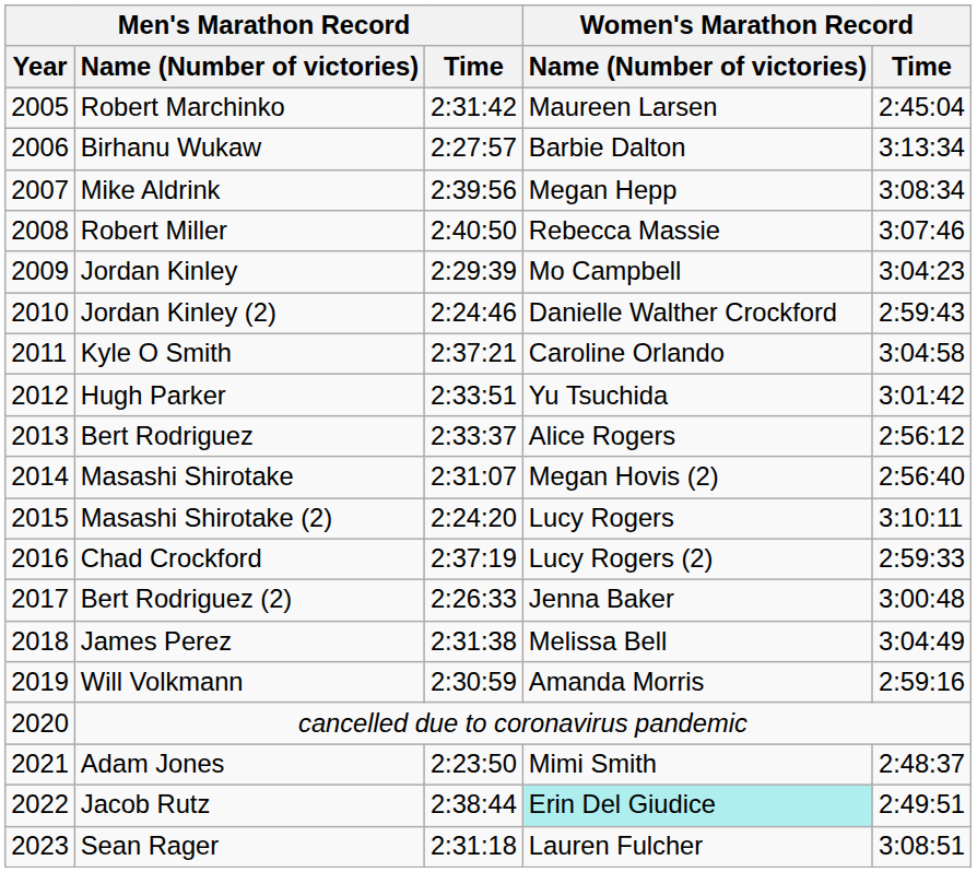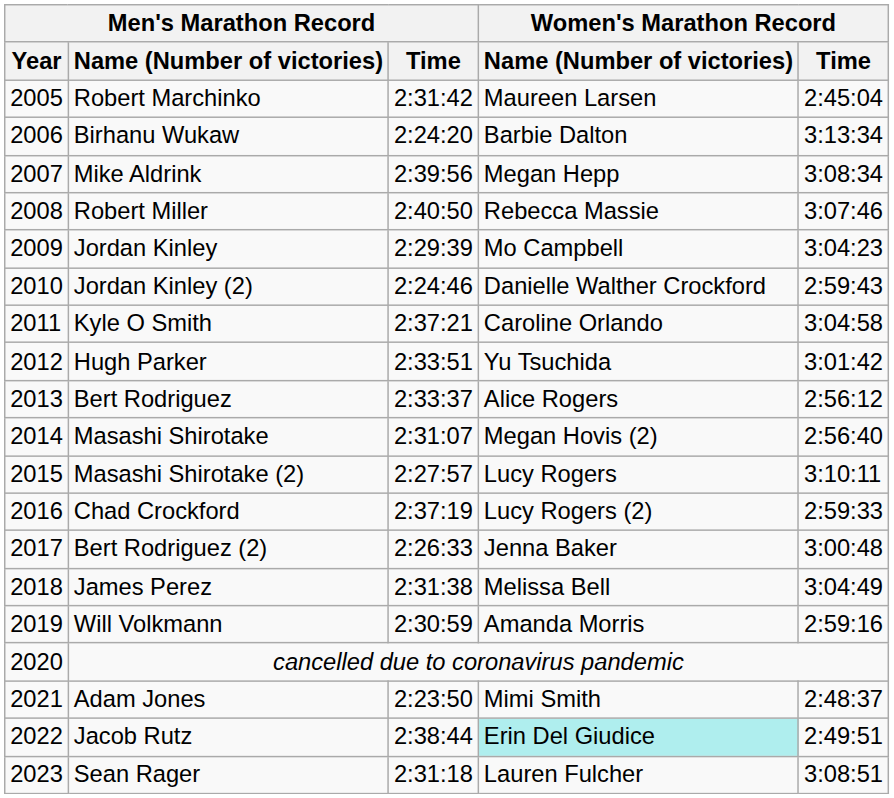 <table class="wikitable">
 <tr>
 <th colspan="3">Men's Marathon Record</th>
 <th colspan="2">Women's Marathon Record</th>
 </tr>
 <tr>
 <th>Year</th>
 <th>Name (Number of victories)</th>
 <th>Time</th>
 <th>Name (Number of victories)</th>
 <th>Time</th>
 </tr>
 <tr>
 <td>2005</td>
 <td>Robert Marchinko</td>
 <td>2:31:42</td>
 <td>Maureen Larsen</td>
 <td>2:45:04</td>
 </tr>
 <tr>
 <td>2006</td>
 <td>Birhanu Wukaw</td>
-<td>2:27:57</td>
+<td>2:24:20</td>
 <td>Barbie Dalton</td>
 <td>3:13:34</td>
 </tr>
 <tr>
 <td>2007</td>
 <td>Mike Aldrink</td>
 <td>2:39:56</td>
 <td>Megan Hepp</td>
 <td>3:08:34</td>
 </tr>
 <tr>
 <td>2008</td>
 <td>Robert Miller</td>
 <td>2:40:50</td>
 <td>Rebecca Massie</td>
 <td>3:07:46</td>
 </tr>
 <tr>
 <td>2009</td>
 <td>Jordan Kinley</td>
 <td>2:29:39</td>
 <td>Mo Campbell</td>
 <td>3:04:23</td>
 </tr>
 <tr>
 <td>2010</td>
 <td>Jordan Kinley (2)</td>
 <td>2:24:46</td>
 <td>Danielle Walther Crockford</td>
 <td>2:59:43</td>
 </tr>
 <tr>
 <td>2011</td>
 <td>Kyle O Smith</td>
 <td>2:37:21</td>
 <td>Caroline Orlando</td>
 <td>3:04:58</td>
 </tr>
 <tr>
 <td>2012</td>
 <td>Hugh Parker</td>
 <td>2:33:51</td>
 <td>Yu Tsuchida</td>
 <td>3:01:42</td>
 </tr>
 <tr>
 <td>2013</td>
 <td>Bert Rodriguez</td>
 <td>2:33:37</td>
 <td>Alice Rogers</td>
 <td>2:56:12</td>
 </tr>
 <tr>
 <td>2014</td>
 <td>Masashi Shirotake</td>
 <td>2:31:07</td>
 <td>Megan Hovis (2)</td>
 <td>2:56:40</td>
 </tr>
 <tr>
 <td>2015</td>
 <td>Masashi Shirotake (2)</td>
-<td>2:24:20</td>
+<td>2:27:57</td>
 <td>Lucy Rogers</td>
 <td>3:10:11</td>
 </tr>
 <tr>
 <td>2016</td>
 <td>Chad Crockford</td>
 <td>2:37:19</td>
 <td>Lucy Rogers (2)</td>
 <td>2:59:33</td>
 </tr>
 <tr>
 <td>2017</td>
 <td>Bert Rodriguez (2)</td>
 <td>2:26:33</td>
 <td>Jenna Baker</td>
 <td>3:00:48</td>
 </tr>
 <tr>
 <td>2018</td>
 <td>James Perez</td>
 <td>2:31:38</td>
 <td>Melissa Bell</td>
 <td>3:04:49</td>
 </tr>
 <tr>
 <td>2019</td>
 <td>Will Volkmann</td>
 <td>2:30:59</td>
 <td>Amanda Morris</td>
 <td>2:59:16</td>
 </tr>
 <tr>
 <td>2020</td>
 <td colspan="4" align = "Center"><em>cancelled due to coronavirus pandemic</em></td>
 </tr>
 <tr>
 <td>2021</td>
 <td>Adam Jones</td>
 <td>2:23:50</td>
 <td>Mimi Smith</td>
 <td>2:48:37</td>
 </tr>
 <tr>
 <td>2022</td>
 <td>Jacob Rutz</td>
 <td>2:38:44</td>
 <td style="background: paleturquoise;">Erin Del Giudice</td>
 <td>2:49:51</td>
 </tr>
 <tr>
 <td>2023</td>
 <td>Sean Rager</td>
 <td>2:31:18</td>
 <td>Lauren Fulcher</td>
 <td>3:08:51</td>
 </tr>
 </table>
